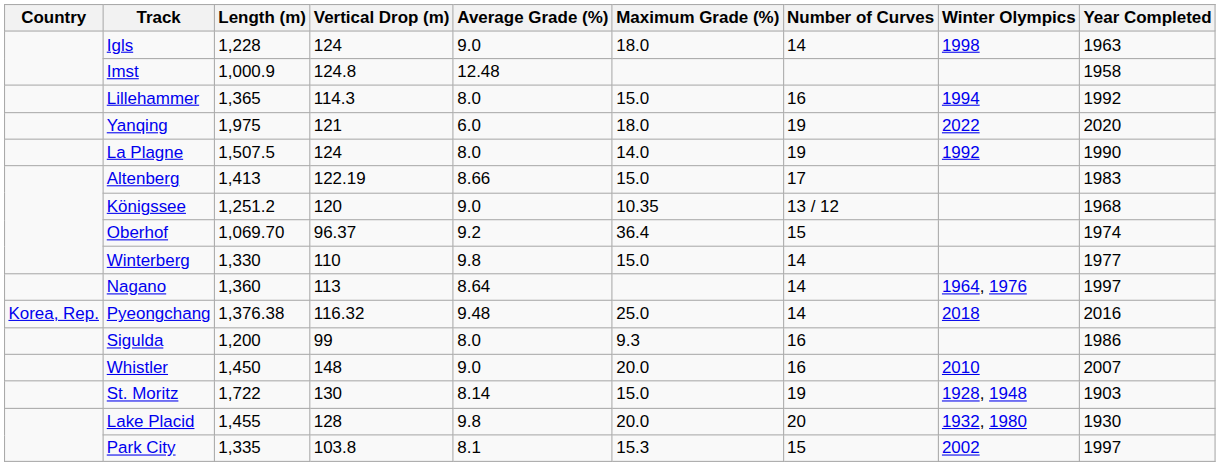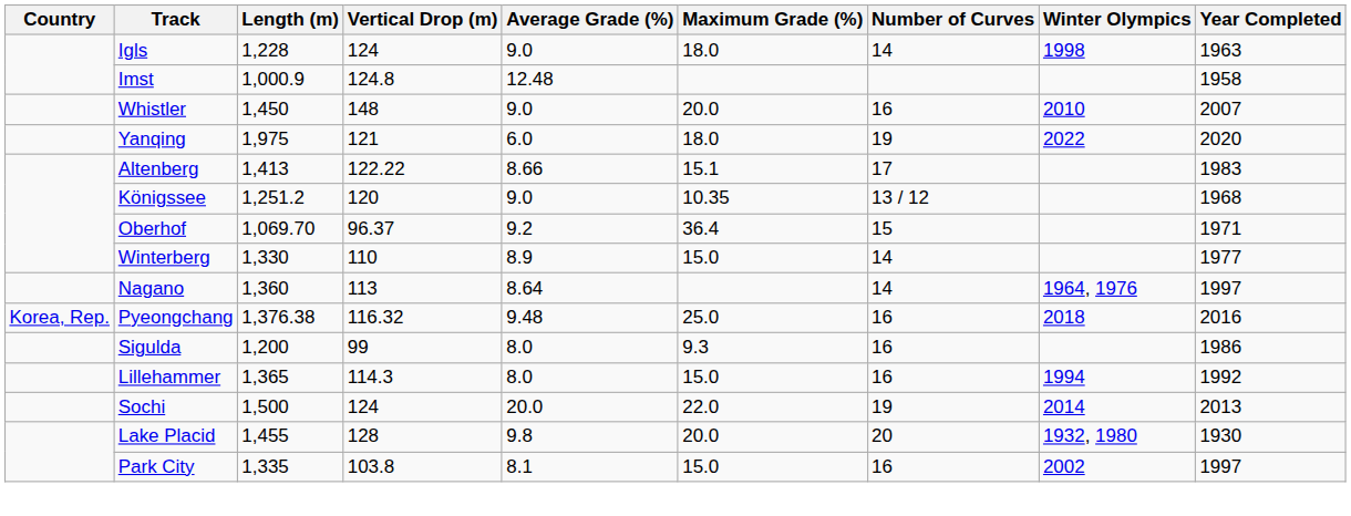 <table class="wikitable sortable">
 <tr>
 <th>Country</th>
 <th>Track</th>
 <th>Length (m)</th>
 <th>Vertical Drop (m)</th>
 <th>Average Grade (%)</th>
 <th>Maximum Grade (%)</th>
 <th>Number of Curves</th>
 <th>Winter Olympics</th>
 <th>Year Completed</th>
 </tr>
 <tr>
 <td rowspan="2"></td>
 <td><a href='#'>Igls</a></td>
 <td>1,228</td>
 <td>124</td>
 <td>9.0</td>
 <td>18.0</td>
 <td>14</td>
 <td><a href='#'>1998</a></td>
 <td>1963</td>
 </tr>
 <tr>
 <td><a href='#'>Imst</a></td>
 <td>1,000.9</td>
 <td>124.8</td>
 <td>12.48</td>
 <td></td>
 <td></td>
 <td></td>
 <td>1958</td>
 </tr>
 <tr>
-<td></td>
-<td><a href='#'>Lillehammer</a></td>
-<td>1,365</td>
-<td>114.3</td>
-<td>8.0</td>
-<td>15.0</td>
+<td rowspan="1"></td>
+<td><a href='#'>Whistler</a></td>
+<td>1,450</td>
+<td>148</td>
+<td>9.0</td>
+<td>20.0</td>
 <td>16</td>
-<td><a href='#'>1994</a></td>
-<td>1992</td>
+<td><a href='#'>2010</a></td>
+<td>2007</td>
 </tr>
 <tr>
 <td></td>
 <td><a href='#'>Yanqing</a></td>
 <td>1,975</td>
 <td>121</td>
 <td>6.0</td>
 <td>18.0</td>
 <td>19</td>
 <td><a href='#'>2022</a></td>
 <td>2020</td>
 </tr>
 <tr>
-<td></td>
-<td><a href='#'>La Plagne</a></td>
-<td>1,507.5</td>
-<td>124</td>
-<td>8.0</td>
-<td>14.0</td>
-<td>19</td>
-<td><a href='#'>1992</a></td>
-<td>1990</td>
-</tr>
-<tr>
 <td rowspan="4"></td>
 <td><a href='#'>Altenberg</a></td>
 <td>1,413</td>
-<td>122.19</td>
+<td>122.22</td>
 <td>8.66</td>
-<td>15.0</td>
+<td>15.1</td>
 <td>17</td>
 <td></td>
 <td>1983</td>
 </tr>
 <tr>
 <td><a href='#'>Königssee</a></td>
 <td>1,251.2</td>
 <td>120</td>
 <td>9.0</td>
 <td>10.35</td>
 <td>13 / 12</td>
 <td></td>
 <td>1968</td>
 </tr>
 <tr>
 <td><a href='#'>Oberhof</a></td>
 <td>1,069.70</td>
 <td>96.37</td>
 <td>9.2</td>
 <td>36.4</td>
 <td>15</td>
 <td></td>
-<td>1974</td>
+<td>1971</td>
 </tr>
 <tr>
 <td><a href='#'>Winterberg</a></td>
 <td>1,330</td>
 <td>110</td>
-<td>9.8</td>
+<td>8.9</td>
 <td>15.0</td>
 <td>14</td>
 <td></td>
 <td>1977</td>
 </tr>
 <tr>
 <td></td>
 <td><a href='#'>Nagano</a></td>
 <td>1,360</td>
 <td>113</td>
 <td>8.64</td>
 <td></td>
 <td>14</td>
 <td><a href='#'>1964</a>, <a href='#'>1976</a></td>
 <td>1997</td>
 </tr>
 <tr>
 <td> <a href='#'>Korea, Rep.</a></td>
 <td><a href='#'>Pyeongchang</a></td>
 <td>1,376.38</td>
 <td>116.32</td>
 <td>9.48</td>
 <td>25.0</td>
-<td>14</td>
+<td>16</td>
 <td><a href='#'>2018</a></td>
 <td>2016</td>
 </tr>
 <tr>
 <td></td>
 <td><a href='#'>Sigulda</a></td>
 <td>1,200</td>
 <td>99</td>
 <td>8.0</td>
 <td>9.3</td>
 <td>16</td>
 <td></td>
 <td>1986</td>
 </tr>
 <tr>
-<td rowspan="1"></td>
-<td><a href='#'>Whistler</a></td>
-<td>1,450</td>
-<td>148</td>
-<td>9.0</td>
-<td>20.0</td>
+<td></td>
+<td><a href='#'>Lillehammer</a></td>
+<td>1,365</td>
+<td>114.3</td>
+<td>8.0</td>
+<td>15.0</td>
 <td>16</td>
-<td><a href='#'>2010</a></td>
-<td>2007</td>
+<td><a href='#'>1994</a></td>
+<td>1992</td>
 </tr>
 <tr>
 <td></td>
-<td><a href='#'>St. Moritz</a></td>
-<td>1,722</td>
-<td>130</td>
-<td>8.14</td>
-<td>15.0</td>
+<td><a href='#'>Sochi</a></td>
+<td>1,500</td>
+<td>124</td>
+<td>20.0</td>
+<td>22.0</td>
 <td>19</td>
-<td><a href='#'>1928</a>, <a href='#'>1948</a></td>
-<td>1903</td>
+<td><a href='#'>2014</a></td>
+<td>2013</td>
 </tr>
 <tr>
 <td rowspan="2"></td>
 <td><a href='#'>Lake Placid</a></td>
 <td>1,455</td>
 <td>128</td>
 <td>9.8</td>
 <td>20.0</td>
 <td>20</td>
 <td><a href='#'>1932</a>, <a href='#'>1980</a></td>
 <td>1930</td>
 </tr>
 <tr>
 <td><a href='#'>Park City</a></td>
 <td>1,335</td>
 <td>103.8</td>
 <td>8.1</td>
-<td>15.3</td>
-<td>15</td>
+<td>15.0</td>
+<td>16</td>
 <td><a href='#'>2002</a></td>
 <td>1997</td>
 </tr>
 </table>
